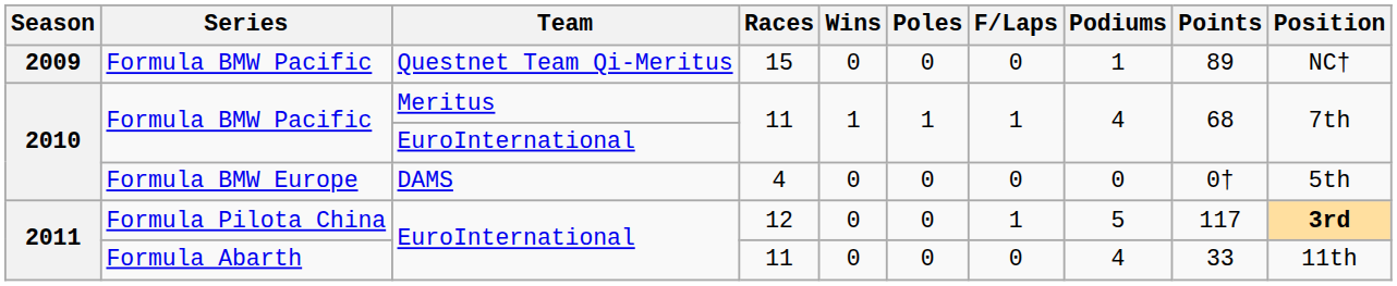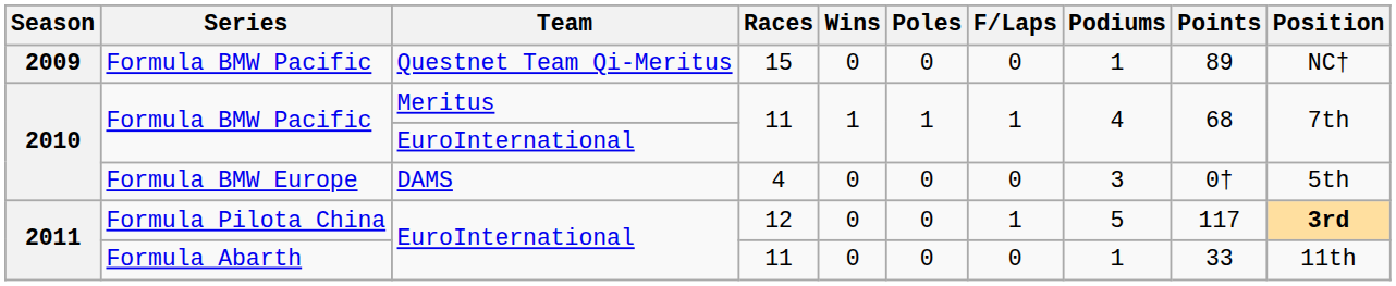 <table class="wikitable" style="font-size: 90%; text-align:center">
 <tr>
 <th>Season</th>
 <th>Series</th>
 <th>Team</th>
 <th>Races</th>
 <th>Wins</th>
 <th>Poles</th>
 <th>F/Laps</th>
 <th>Podiums</th>
 <th>Points</th>
 <th>Position</th>
 </tr>
 <tr>
 <th>2009</th>
 <td align=left><a href='#'>Formula BMW Pacific</a></td>
 <td align=left><a href='#'>Questnet Team Qi-Meritus</a></td>
 <td>15</td>
 <td>0</td>
 <td>0</td>
 <td>0</td>
 <td>1</td>
 <td>89</td>
 <td>NC†</td>
 </tr>
 <tr>
 <th rowspan=3>2010</th>
 <td style="text-align:left;" rowspan="2"><a href='#'>Formula BMW Pacific</a></td>
 <td align=left><a href='#'>Meritus</a></td>
 <td rowspan=2>11</td>
 <td rowspan=2>1</td>
 <td rowspan=2>1</td>
 <td rowspan=2>1</td>
 <td rowspan=2>4</td>
 <td rowspan=2>68</td>
 <td rowspan=2>7th</td>
 </tr>
 <tr>
 <td align=left><a href='#'>EuroInternational</a></td>
 </tr>
 <tr>
 <td align=left><a href='#'>Formula BMW Europe</a></td>
 <td align=left><a href='#'>DAMS</a></td>
 <td>4</td>
 <td>0</td>
 <td>0</td>
 <td>0</td>
-<td>0</td>
+<td>3</td>
 <td>0†</td>
 <td>5th</td>
 </tr>
 <tr>
 <th rowspan=2>2011</th>
 <td align=left><a href='#'>Formula Pilota China</a></td>
 <td align=left rowspan=2><a href='#'>EuroInternational</a></td>
 <td>12</td>
 <td>0</td>
 <td>0</td>
 <td>1</td>
 <td>5</td>
 <td>117</td>
 <td style="background:#ffdf9f;"><strong>3rd</strong></td>
 </tr>
 <tr>
 <td align=left><a href='#'>Formula Abarth</a></td>
 <td>11</td>
 <td>0</td>
 <td>0</td>
 <td>0</td>
-<td>4</td>
+<td>1</td>
 <td>33</td>
 <td>11th</td>
 </tr>
 </table>
